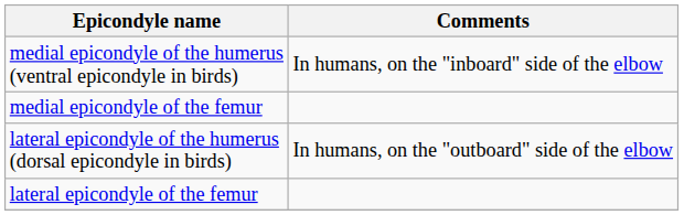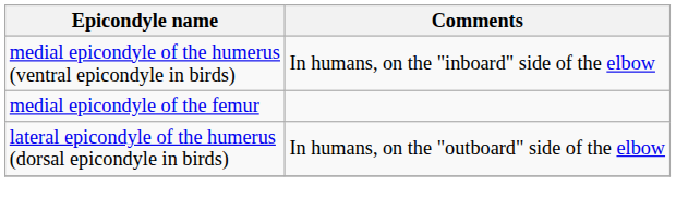 <table class="wikitable sortable" border=1>
 <tr>
 <th>Epicondyle name</th>
 <th>Comments</th>
 </tr>
 <tr>
 <td><a href='#'>medial epicondyle of the humerus</a> <br>(ventral epicondyle in birds)</td>
 <td>In humans, on the "inboard" side of the <a href='#'>elbow</a></td>
 </tr>
 <tr>
 <td><a href='#'>medial epicondyle of the femur</a></td>
 <td></td>
 </tr>
 <tr>
 <td><a href='#'>lateral epicondyle of the humerus</a> <br>(dorsal epicondyle in birds)</td>
 <td>In humans, on the "outboard" side of the <a href='#'>elbow</a></td>
 </tr>
 <tr>
-<td><a href='#'>lateral epicondyle of the femur</a></td>
-<td></td>
-</tr>
-<tr>
 </tr>
 </table>
